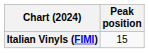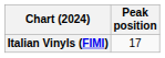 <table class="wikitable plainrowheaders" style="text-align:center">
 <tr>
 <th scope="col">Chart (2024)</th>
 <th scope="col">Peak<br>position</th>
 </tr>
 <tr>
 <th scope="row">Italian Vinyls (<a href='#'>FIMI</a>)</th>
-<td>15</td>
+<td>17</td>
 </tr>
 </table>
